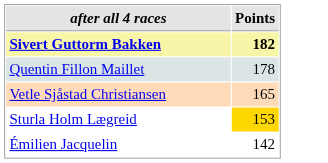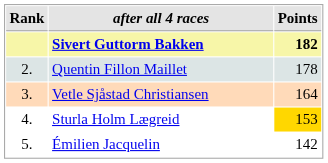 <table cellspacing="1" cellpadding="3" style="border:1px solid #aaa; font-size:86%;">
 <tr style="background:#e4e4e4;">
+<th style="border-bottom:1px solid #aaa; width:10px;">Rank</th>
 <th style="border-bottom:1px solid #aaa; width:200px; white-space:nowrap;"><em>after all 4 races</em></th>
 <th style="border-bottom:1px solid #aaa; width:20px;">Points</th>
 </tr>
 <tr style="background:#f7f6a8;">
+<td style="text-align:center"></td>
 <td> <strong><a href='#'>Sivert Guttorm Bakken</a></strong></td>
 <td style="text-align:right"><strong>182</strong></td>
 </tr>
 <tr style="background:#dce5e5;">
+<td style="text-align:center">2.</td>
 <td> <a href='#'>Quentin Fillon Maillet</a></td>
 <td style="text-align:right">178</td>
 </tr>
 <tr style="background:#ffdab9;">
+<td style="text-align:center">3.</td>
 <td> <a href='#'>Vetle Sjåstad Christiansen</a></td>
-<td style="text-align:right">165</td>
+<td style="text-align:right">164</td>
 </tr>
 <tr>
+<td style="text-align:center">4.</td>
 <td> <a href='#'>Sturla Holm Lægreid</a></td>
 <td style="background: gold; text-align:right">153</td>
 </tr>
 <tr>
+<td style="text-align:center">5.</td>
 <td> <a href='#'>Émilien Jacquelin</a></td>
 <td style="text-align:right">142</td>
 </tr>
 </table>
